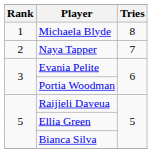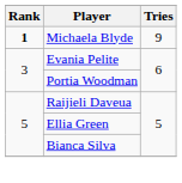 <table class="wikitable sortable">
 <tr>
 </tr>
 <tr>
 <th>Rank</th>
 <th>Player</th>
 <th>Tries</th>
 </tr>
 <tr>
-<td align=center>1</td>
+<td align=center><strong>1</strong></td>
 <td> <a href='#'>Michaela Blyde</a></td>
-<td align=center>8</td>
-</tr>
-<tr>
-<td align=center>2</td>
-<td> <a href='#'>Naya Tapper</a></td>
-<td align=center>7</td>
+<td align=center>9</td>
 </tr>
 <tr>
 <td align=center rowspan=2>3</td>
 <td> <a href='#'>Evania Pelite</a></td>
 <td align=center rowspan=2>6</td>
 </tr>
 <tr>
 <td> <a href='#'>Portia Woodman</a></td>
 </tr>
 <tr>
 <td align=center rowspan=3>5</td>
 <td> <a href='#'>Raijieli Daveua</a></td>
 <td align=center rowspan=3>5</td>
 </tr>
 <tr>
 <td> <a href='#'>Ellia Green</a></td>
 </tr>
 <tr>
 <td> <a href='#'>Bianca Silva</a></td>
 </tr>
 <tr>
 </tr>
 </table>
